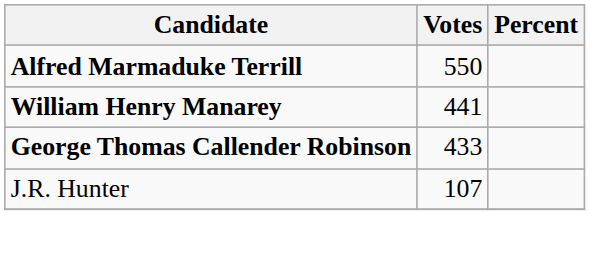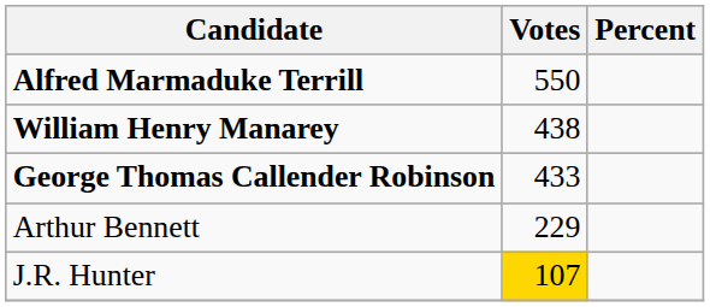 <table class="wikitable">
 <tr>
 <th>Candidate</th>
 <th>Votes</th>
 <th>Percent</th>
 </tr>
 <tr>
 <td style="font-weight:bold;">Alfred Marmaduke Terrill</td>
 <td style="text-align:right;">550</td>
 <td style="text-align:right;"></td>
 </tr>
 <tr>
 <td style="font-weight:bold;">William Henry Manarey</td>
-<td style="text-align:right;">441</td>
+<td style="text-align:right;">438</td>
 <td style="text-align:right;"></td>
 </tr>
 <tr>
 <td style="font-weight:bold;">George Thomas Callender Robinson</td>
 <td style="text-align:right;">433</td>
 <td style="text-align:right;"></td>
 </tr>
 <tr>
+<td>Arthur Bennett</td>
+<td style="text-align:right;">229</td>
+<td style="text-align:right;"></td>
+</tr>
+<tr>
 <td>J.R. Hunter</td>
-<td style="text-align:right;">107</td>
+<td style="background: gold; text-align:right;">107</td>
 <td style="text-align:right;"></td>
 </tr>
 <tr>
 </tr>
 </table>
